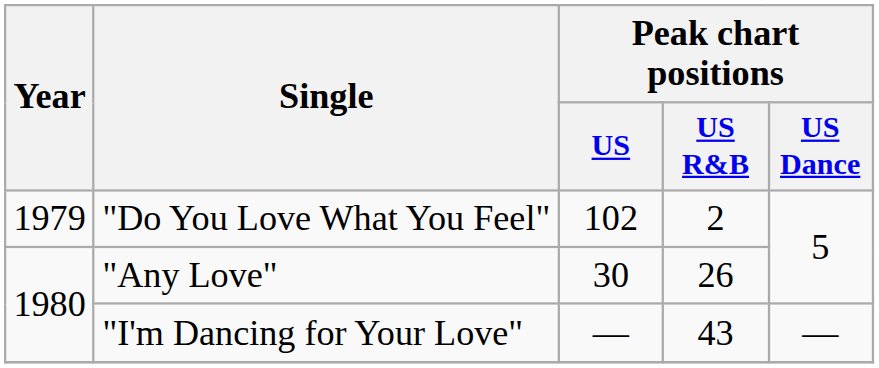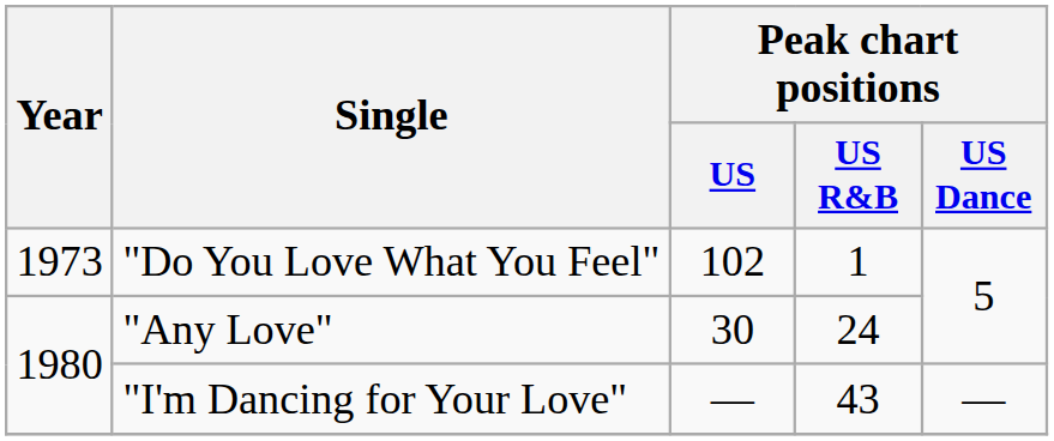 <table class="wikitable" style="text-align:center;">
 <tr>
 <th rowspan="2">Year</th>
 <th rowspan="2">Single</th>
 <th colspan="3">Peak chart positions</th>
 </tr>
 <tr style="font-size:smaller;">
 <th width="40"><a href='#'>US</a><br></th>
 <th width="40"><a href='#'>US<br>R&B</a><br></th>
 <th width="40"><a href='#'>US<br>Dance</a><br></th>
 </tr>
 <tr>
-<td rowspan="1">1979</td>
+<td rowspan="1">1973</td>
 <td align="left">"Do You Love What You Feel"</td>
 <td>102</td>
-<td>2</td>
+<td>1</td>
 <td rowspan="2">5</td>
 </tr>
 <tr>
 <td rowspan="2">1980</td>
 <td align="left">"Any Love"</td>
 <td>30</td>
-<td>26</td>
+<td>24</td>
 </tr>
 <tr>
 <td align="left">"I'm Dancing for Your Love"</td>
 <td>—</td>
 <td>43</td>
 <td>—</td>
 </tr>
 <tr>
 </tr>
 </table>
